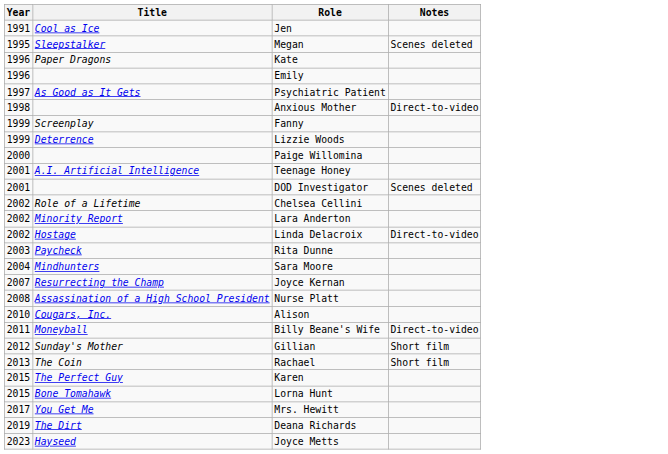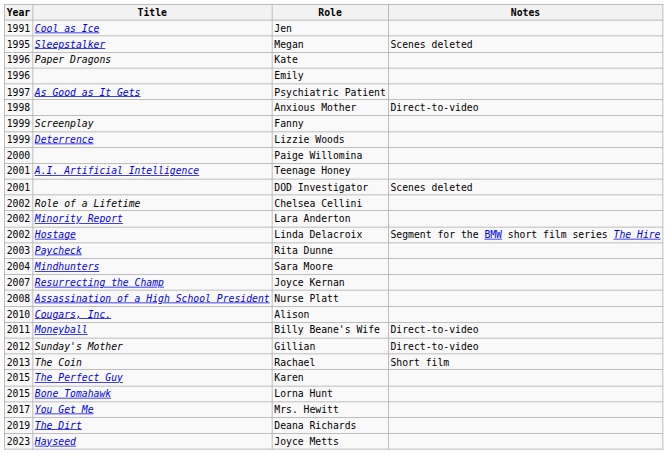 <table class="wikitable sortable">
 <tr>
 <th>Year</th>
 <th>Title</th>
 <th>Role</th>
 <th class="unsortable">Notes</th>
 </tr>
 <tr>
 <td>1991</td>
 <td><em><a href='#'>Cool as Ice</a></em></td>
 <td>Jen</td>
 <td></td>
 </tr>
 <tr>
 <td>1995</td>
 <td><em><a href='#'>Sleepstalker</a></em></td>
 <td>Megan</td>
 <td>Scenes deleted</td>
 </tr>
 <tr>
 <td>1996</td>
 <td><em>Paper Dragons</em></td>
 <td>Kate</td>
 <td></td>
 </tr>
 <tr>
 <td>1996</td>
 <td><em></em></td>
 <td>Emily</td>
 <td></td>
 </tr>
 <tr>
 <td>1997</td>
 <td><em><a href='#'>As Good as It Gets</a></em></td>
 <td>Psychiatric Patient</td>
 <td></td>
 </tr>
 <tr>
 <td>1998</td>
 <td><em></em></td>
 <td>Anxious Mother</td>
 <td>Direct-to-video</td>
 </tr>
 <tr>
 <td>1999</td>
 <td><em>Screenplay</em></td>
 <td>Fanny</td>
 <td></td>
 </tr>
 <tr>
 <td>1999</td>
 <td><em><a href='#'>Deterrence</a></em></td>
 <td>Lizzie Woods</td>
 <td></td>
 </tr>
 <tr>
 <td>2000</td>
 <td><em></em></td>
 <td>Paige Willomina</td>
 <td></td>
 </tr>
 <tr>
 <td>2001</td>
 <td><em><a href='#'>A.I. Artificial Intelligence</a></em></td>
 <td>Teenage Honey</td>
 <td></td>
 </tr>
 <tr>
 <td>2001</td>
 <td><em></em></td>
 <td>DOD Investigator</td>
 <td>Scenes deleted</td>
 </tr>
 <tr>
 <td>2002</td>
 <td><em>Role of a Lifetime</em></td>
 <td>Chelsea Cellini</td>
 <td></td>
 </tr>
 <tr>
 <td>2002</td>
 <td><em><a href='#'>Minority Report</a></em></td>
 <td>Lara Anderton</td>
 <td></td>
 </tr>
 <tr>
 <td>2002</td>
 <td><em><a href='#'>Hostage</a></em></td>
 <td>Linda Delacroix</td>
-<td>Direct-to-video</td>
+<td>Segment for the <a href='#'>BMW</a> short film series <em><a href='#'>The Hire</a></em></td>
 </tr>
 <tr>
 <td>2003</td>
 <td><em><a href='#'>Paycheck</a></em></td>
 <td>Rita Dunne</td>
 <td></td>
 </tr>
 <tr>
 <td>2004</td>
 <td><em><a href='#'>Mindhunters</a></em></td>
 <td>Sara Moore</td>
 <td></td>
 </tr>
 <tr>
 <td>2007</td>
 <td><em><a href='#'>Resurrecting the Champ</a></em></td>
 <td>Joyce Kernan</td>
 <td></td>
 </tr>
 <tr>
 <td>2008</td>
 <td><em><a href='#'>Assassination of a High School President</a></em></td>
 <td>Nurse Platt</td>
 <td></td>
 </tr>
 <tr>
 <td>2010</td>
 <td><em><a href='#'>Cougars, Inc.</a></em></td>
 <td>Alison</td>
 <td></td>
 </tr>
 <tr>
 <td>2011</td>
 <td><em><a href='#'>Moneyball</a></em></td>
 <td>Billy Beane's Wife</td>
 <td>Direct-to-video</td>
 </tr>
 <tr>
 <td>2012</td>
 <td><em>Sunday's Mother</em></td>
 <td>Gillian</td>
-<td>Short film</td>
+<td>Direct-to-video</td>
 </tr>
 <tr>
 <td>2013</td>
 <td><em>The Coin</em></td>
 <td>Rachael</td>
 <td>Short film</td>
 </tr>
 <tr>
 <td>2015</td>
 <td><em><a href='#'>The Perfect Guy</a></em></td>
 <td>Karen</td>
 <td></td>
 </tr>
 <tr>
 <td>2015</td>
 <td><em><a href='#'>Bone Tomahawk</a></em></td>
 <td>Lorna Hunt</td>
 <td></td>
 </tr>
 <tr>
 <td>2017</td>
 <td><em><a href='#'>You Get Me</a></em></td>
 <td>Mrs. Hewitt</td>
 <td></td>
 </tr>
 <tr>
 <td>2019</td>
 <td><em><a href='#'>The Dirt</a></em></td>
 <td>Deana Richards</td>
 <td></td>
 </tr>
 <tr>
 <td>2023</td>
 <td><em><a href='#'>Hayseed</a></em></td>
 <td>Joyce Metts</td>
 <td></td>
 </tr>
 </table>
